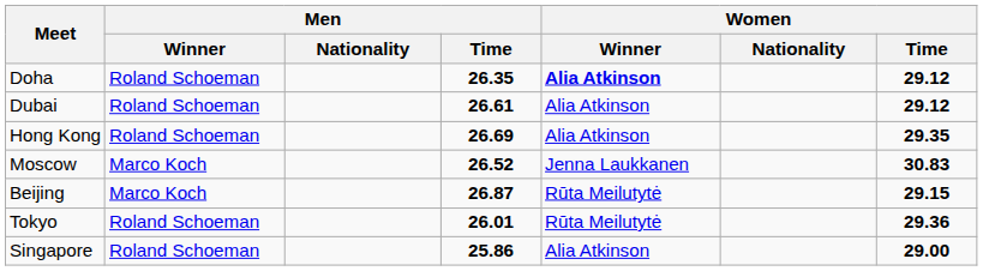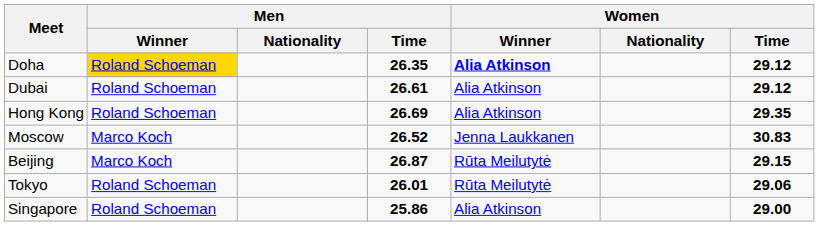 <table class="wikitable">
 <tr>
 <th rowspan="2">Meet</th>
 <th colspan="3">Men</th>
 <th colspan="3">Women</th>
 </tr>
 <tr>
 <th width=150>Winner</th>
 <th width=130>Nationality</th>
 <th width=80>Time</th>
 <th width=150>Winner</th>
 <th width=130>Nationality</th>
 <th width=80>Time</th>
 </tr>
 <tr>
 <td>Doha</td>
-<td><a href='#'>Roland Schoeman</a></td>
+<td style="background: gold;"><a href='#'>Roland Schoeman</a></td>
 <td></td>
 <td align=center><strong>26.35</strong></td>
 <td><strong><a href='#'>Alia Atkinson</a></strong></td>
 <td></td>
 <td align=center><strong>29.12</strong></td>
 </tr>
 <tr>
 <td>Dubai</td>
 <td><a href='#'>Roland Schoeman</a></td>
 <td></td>
 <td align=center><strong>26.61</strong></td>
 <td><a href='#'>Alia Atkinson</a></td>
 <td></td>
 <td align=center><strong>29.12</strong></td>
 </tr>
 <tr>
 <td>Hong Kong</td>
 <td><a href='#'>Roland Schoeman</a></td>
 <td></td>
 <td align=center><strong>26.69</strong></td>
 <td><a href='#'>Alia Atkinson</a></td>
 <td></td>
 <td align=center><strong>29.35</strong></td>
 </tr>
 <tr>
 <td>Moscow</td>
 <td><a href='#'>Marco Koch</a></td>
 <td></td>
 <td align=center><strong>26.52</strong></td>
 <td><a href='#'>Jenna Laukkanen</a></td>
 <td></td>
 <td align=center><strong>30.83</strong></td>
 </tr>
 <tr>
 <td>Beijing</td>
 <td><a href='#'>Marco Koch</a></td>
 <td></td>
 <td align=center><strong>26.87</strong></td>
 <td><a href='#'>Rūta Meilutytė</a></td>
 <td></td>
 <td align=center><strong>29.15</strong></td>
 </tr>
 <tr>
 <td>Tokyo</td>
 <td><a href='#'>Roland Schoeman</a></td>
 <td></td>
 <td align=center><strong>26.01</strong></td>
 <td><a href='#'>Rūta Meilutytė</a></td>
 <td></td>
-<td align=center><strong>29.36</strong></td>
+<td align=center><strong>29.06</strong></td>
 </tr>
 <tr>
 <td>Singapore</td>
 <td><a href='#'>Roland Schoeman</a></td>
 <td></td>
 <td align=center><strong>25.86</strong></td>
 <td><a href='#'>Alia Atkinson</a></td>
 <td></td>
 <td align=center><strong>29.00</strong></td>
 </tr>
 </table>
